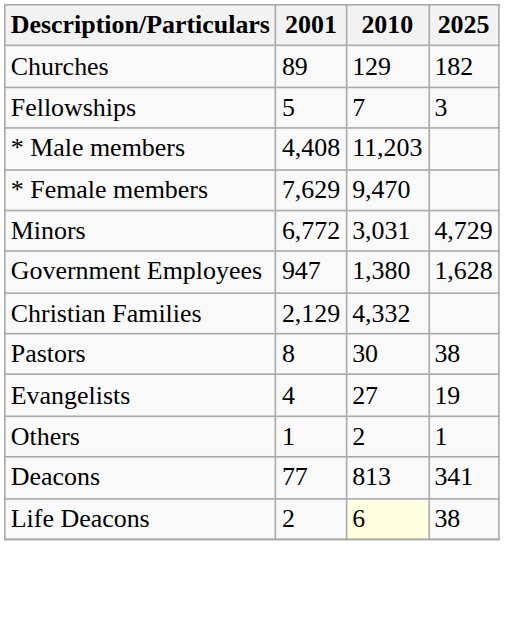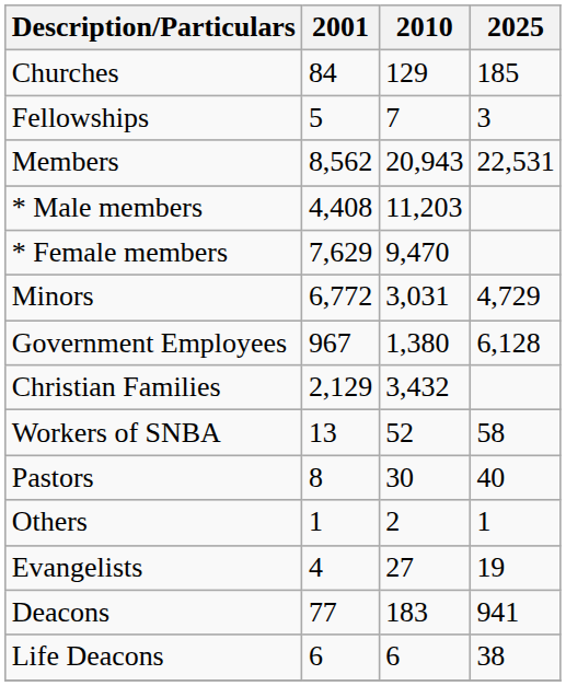 <table class = "wikitable">
 <tr>
 <th>Description/Particulars</th>
 <th>2001</th>
 <th>2010</th>
 <th>2025</th>
 </tr>
 <tr>
 <td>Churches</td>
-<td>89</td>
+<td>84</td>
 <td>129</td>
-<td>182</td>
+<td>185</td>
 </tr>
 <tr>
 <td>Fellowships</td>
 <td>5</td>
 <td>7</td>
 <td>3</td>
+</tr>
+<tr>
+<td>Members</td>
+<td>8,562</td>
+<td>20,943</td>
+<td>22,531</td>
 </tr>
 <tr>
 <td>* Male members</td>
 <td>4,408</td>
 <td>11,203</td>
 <td></td>
 </tr>
 <tr>
 <td>* Female members</td>
 <td>7,629</td>
 <td>9,470</td>
 <td></td>
 </tr>
 <tr>
 <td>Minors</td>
 <td>6,772</td>
 <td>3,031</td>
 <td>4,729</td>
 </tr>
 <tr>
 <td>Government Employees</td>
-<td>947</td>
+<td>967</td>
 <td>1,380</td>
-<td>1,628</td>
+<td>6,128</td>
 </tr>
 <tr>
 <td>Christian Families</td>
 <td>2,129</td>
-<td>4,332</td>
+<td>3,432</td>
 <td></td>
+</tr>
+<tr>
+<td>Workers of SNBA</td>
+<td>13</td>
+<td>52</td>
+<td>58</td>
 </tr>
 <tr>
 <td>Pastors</td>
 <td>8</td>
 <td>30</td>
-<td>38</td>
+<td>40</td>
+</tr>
+<tr>
+<td>Others</td>
+<td>1</td>
+<td>2</td>
+<td>1</td>
 </tr>
 <tr>
 <td>Evangelists</td>
 <td>4</td>
 <td>27</td>
 <td>19</td>
 </tr>
 <tr>
-<td>Others</td>
-<td>1</td>
-<td>2</td>
-<td>1</td>
-</tr>
-<tr>
 <td>Deacons</td>
 <td>77</td>
-<td>813</td>
-<td>341</td>
+<td>183</td>
+<td>941</td>
 </tr>
 <tr>
 <td>Life Deacons</td>
-<td>2</td>
-<td style="background: lightyellow;">6</td>
+<td>6</td>
+<td>6</td>
 <td>38</td>
 </tr>
 <tr>
 </tr>
 </table>
